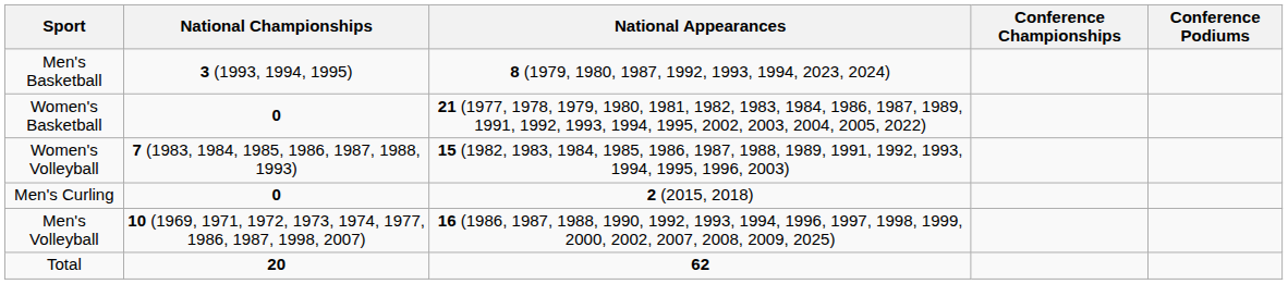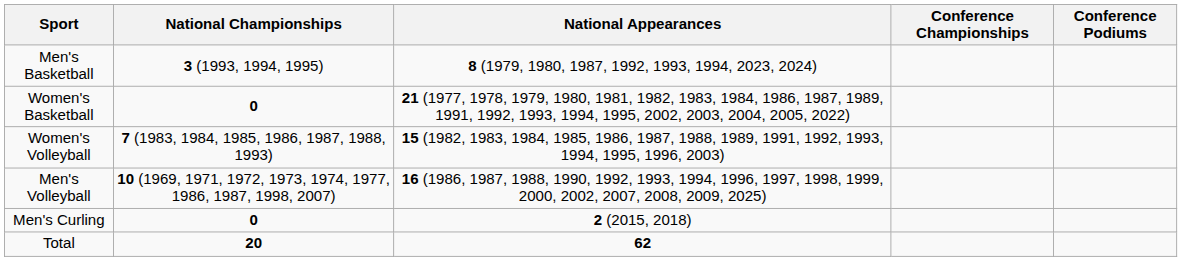 <table class="wikitable" style="text-align: center;">
 <tr>
 <th>Sport</th>
 <th>National Championships</th>
 <th>National Appearances</th>
 <th>Conference Championships</th>
 <th>Conference Podiums</th>
 </tr>
 <tr>
 <td>Men's Basketball</td>
 <td><strong>3</strong> (1993, 1994, 1995)</td>
 <td><strong>8</strong> (1979, 1980, 1987, 1992, 1993, 1994, 2023, 2024)</td>
 <td></td>
 <td></td>
 </tr>
 <tr>
 <td>Women's Basketball</td>
 <td><strong>0</strong></td>
 <td><strong>21</strong> (1977, 1978, 1979, 1980, 1981, 1982, 1983, 1984, 1986, 1987, 1989, 1991, 1992, 1993, 1994, 1995, 2002, 2003, 2004, 2005, 2022)</td>
 <td></td>
 <td></td>
 </tr>
 <tr>
 <td>Women's Volleyball</td>
 <td><strong>7</strong> (1983, 1984, 1985, 1986, 1987, 1988, 1993)</td>
 <td><strong>15</strong> (1982, 1983, 1984, 1985, 1986, 1987, 1988, 1989, 1991, 1992, 1993, 1994, 1995, 1996, 2003)</td>
 <td></td>
 <td></td>
 </tr>
 <tr>
-<td>Men's Curling</td>
-<td><strong>0</strong></td>
-<td><strong>2</strong> (2015, 2018)</td>
+<td>Men's Volleyball</td>
+<td><strong>10</strong> (1969, 1971, 1972, 1973, 1974, 1977, 1986, 1987, 1998, 2007)</td>
+<td><strong>16</strong> (1986, 1987, 1988, 1990, 1992, 1993, 1994, 1996, 1997, 1998, 1999, 2000, 2002, 2007, 2008, 2009, 2025)</td>
 <td></td>
 <td></td>
 </tr>
 <tr>
-<td>Men's Volleyball</td>
-<td><strong>10</strong> (1969, 1971, 1972, 1973, 1974, 1977, 1986, 1987, 1998, 2007)</td>
-<td><strong>16</strong> (1986, 1987, 1988, 1990, 1992, 1993, 1994, 1996, 1997, 1998, 1999, 2000, 2002, 2007, 2008, 2009, 2025)</td>
+<td>Men's Curling</td>
+<td><strong>0</strong></td>
+<td><strong>2</strong> (2015, 2018)</td>
 <td></td>
 <td></td>
 </tr>
 <tr>
 <td>Total</td>
 <td><strong>20</strong></td>
 <td><strong>62</strong></td>
 <td></td>
 <td></td>
 </tr>
 </table>
